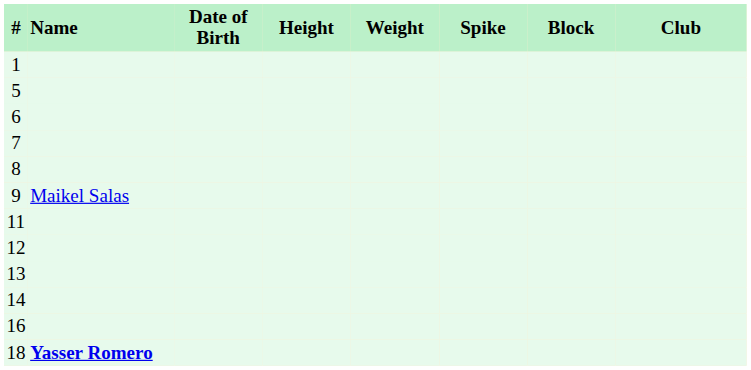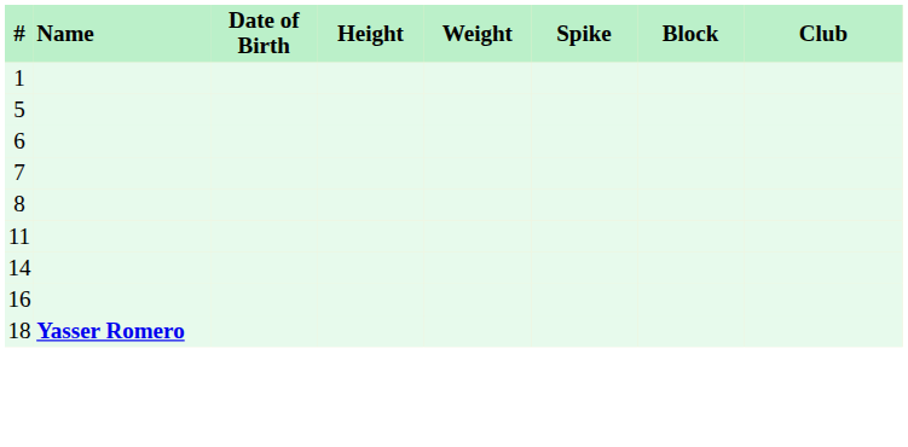 <table border=0 cellpadding=2 cellspacing=0  |- bgcolor=#FFECCE style=text-align:center; font-size:90%; width=100%>
 <tr bgcolor=#BBF0C9>
 <th width=2%>#</th>
 <th align=left width=20%>Name</th>
 <th width=12%>Date of Birth</th>
 <th width=12%>Height</th>
 <th width=12%>Weight</th>
 <th width=12%>Spike</th>
 <th width=12%>Block</th>
 <th width=20%>Club</th>
 </tr>
 <tr bgcolor=#E7FAEC>
 <td>1</td>
 <td align=left></td>
 <td align=right></td>
 <td></td>
 <td></td>
 <td></td>
 <td></td>
 <td></td>
 </tr>
 <tr bgcolor=#E7FAEC>
 <td>5</td>
 <td align=left></td>
 <td align=right></td>
 <td></td>
 <td></td>
 <td></td>
 <td></td>
 <td></td>
 </tr>
 <tr bgcolor=#E7FAEC>
 <td>6</td>
 <td align=left></td>
 <td align=right></td>
 <td></td>
 <td></td>
 <td></td>
 <td></td>
 <td></td>
 </tr>
 <tr bgcolor=#E7FAEC>
 <td>7</td>
 <td align=left></td>
 <td align=right></td>
 <td></td>
 <td></td>
 <td></td>
 <td></td>
 <td></td>
 </tr>
 <tr bgcolor=#E7FAEC>
 <td>8</td>
 <td align=left></td>
 <td align=right></td>
 <td></td>
 <td></td>
 <td></td>
 <td></td>
 <td></td>
 </tr>
 <tr bgcolor=#E7FAEC>
-<td>9</td>
-<td align=left><a href='#'>Maikel Salas</a></td>
-<td align="right"></td>
-<td></td>
-<td></td>
-<td></td>
-<td></td>
-<td></td>
-</tr>
-<tr bgcolor=#E7FAEC>
 <td>11</td>
-<td align=left></td>
-<td align=right></td>
-<td></td>
-<td></td>
-<td></td>
-<td></td>
-<td></td>
-</tr>
-<tr bgcolor=#E7FAEC>
-<td>12</td>
-<td align=left></td>
-<td align=right></td>
-<td></td>
-<td></td>
-<td></td>
-<td></td>
-<td></td>
-</tr>
-<tr bgcolor=#E7FAEC>
-<td>13</td>
 <td align=left></td>
 <td align=right></td>
 <td></td>
 <td></td>
 <td></td>
 <td></td>
 <td></td>
 </tr>
 <tr bgcolor=#E7FAEC>
 <td>14</td>
 <td align=left></td>
 <td align=right></td>
 <td></td>
 <td></td>
 <td></td>
 <td></td>
 <td></td>
 </tr>
 <tr bgcolor=#E7FAEC>
 <td>16</td>
 <td align=left></td>
 <td align=right></td>
 <td></td>
 <td></td>
 <td></td>
 <td></td>
 <td></td>
 </tr>
 <tr bgcolor=#E7FAEC>
 <td>18</td>
 <td align=left><strong><a href='#'>Yasser Romero</a></strong></td>
 <td align="right"></td>
 <td></td>
 <td></td>
 <td></td>
 <td></td>
 <td></td>
 </tr>
 </table>
